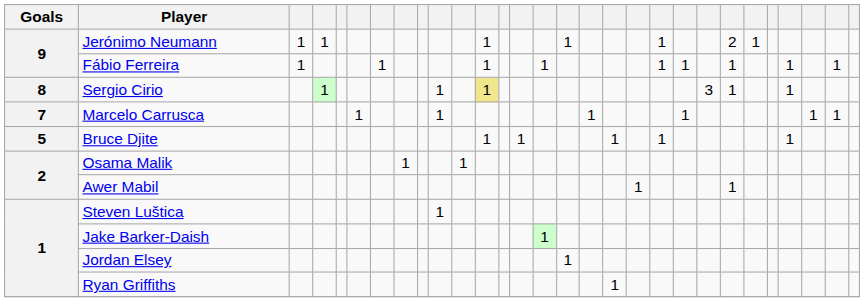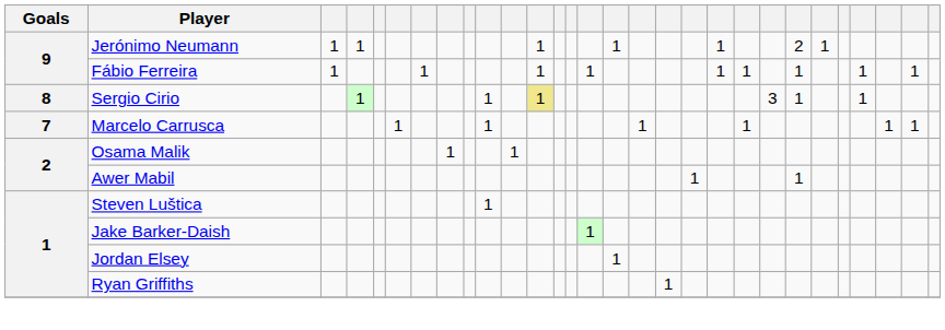 <table class="wikitable" style="text-align:center; font-size:90%;" width=800>
 <tr>
 <th>Goals</th>
 <th>Player</th>
 <th></th>
 <th></th>
 <th></th>
 <th></th>
 <th></th>
 <th></th>
 <th></th>
 <th></th>
 <th></th>
 <th></th>
 <th></th>
 <th></th>
 <th></th>
 <th></th>
 <th></th>
 <th></th>
 <th></th>
 <th></th>
 <th></th>
 <th></th>
 <th></th>
 <th></th>
 <th></th>
 <th></th>
 <th></th>
 <th></th>
 <th></th>
 </tr>
 <tr>
 <th rowspan=2>9</th>
 <td align="left"> <a href='#'>Jerónimo Neumann</a></td>
 <td>1</td>
 <td>1</td>
 <td></td>
 <td></td>
 <td></td>
 <td></td>
 <td></td>
 <td></td>
 <td></td>
 <td>1</td>
 <td></td>
 <td></td>
 <td></td>
 <td>1</td>
 <td></td>
 <td></td>
 <td></td>
 <td>1</td>
 <td></td>
 <td></td>
 <td>2</td>
 <td>1</td>
 <td></td>
 <td></td>
 <td></td>
 <td></td>
 <td></td>
 </tr>
 <tr>
 <td align="left"> <a href='#'>Fábio Ferreira</a></td>
 <td>1</td>
 <td></td>
 <td></td>
 <td></td>
 <td>1</td>
 <td></td>
 <td></td>
 <td></td>
 <td></td>
 <td>1</td>
 <td></td>
 <td></td>
 <td>1</td>
 <td></td>
 <td></td>
 <td></td>
 <td></td>
 <td>1</td>
 <td>1</td>
 <td></td>
 <td>1</td>
 <td></td>
 <td></td>
 <td>1</td>
 <td></td>
 <td>1</td>
 <td></td>
 </tr>
 <tr>
 <th rowspan=1>8</th>
 <td align="left"> <a href='#'>Sergio Cirio</a></td>
 <td></td>
 <td style="background:#ccffcc;">1</td>
 <td></td>
 <td></td>
 <td></td>
 <td></td>
 <td></td>
 <td>1</td>
 <td></td>
 <td style="background: khaki;">1</td>
 <td></td>
 <td></td>
 <td></td>
 <td></td>
 <td></td>
 <td></td>
 <td></td>
 <td></td>
 <td></td>
 <td>3</td>
 <td>1</td>
 <td></td>
 <td></td>
 <td>1</td>
 <td></td>
 <td></td>
 <td></td>
 </tr>
 <tr>
 <th rowspan=1>7</th>
 <td align="left"> <a href='#'>Marcelo Carrusca</a></td>
 <td></td>
 <td></td>
 <td></td>
 <td>1</td>
 <td></td>
 <td></td>
 <td></td>
 <td>1</td>
 <td></td>
 <td></td>
 <td></td>
 <td></td>
 <td></td>
 <td></td>
 <td>1</td>
 <td></td>
 <td></td>
 <td></td>
 <td>1</td>
 <td></td>
 <td></td>
 <td></td>
 <td></td>
 <td></td>
 <td>1</td>
 <td>1</td>
-<td></td>
-</tr>
-<tr>
-<th rowspan=1>5</th>
-<td align="left"> <a href='#'>Bruce Djite</a></td>
-<td></td>
-<td></td>
-<td></td>
-<td></td>
-<td></td>
-<td></td>
-<td></td>
-<td></td>
-<td></td>
-<td>1</td>
-<td></td>
-<td>1</td>
-<td></td>
-<td></td>
-<td></td>
-<td>1</td>
-<td></td>
-<td>1</td>
-<td></td>
-<td></td>
-<td></td>
-<td></td>
-<td></td>
-<td>1</td>
-<td></td>
-<td></td>
 <td></td>
 </tr>
 <tr>
 <th rowspan=2>2</th>
 <td align="left"> <a href='#'>Osama Malik</a></td>
 <td></td>
 <td></td>
 <td></td>
 <td></td>
 <td></td>
 <td>1</td>
 <td></td>
 <td></td>
 <td>1</td>
 <td></td>
 <td></td>
 <td></td>
 <td></td>
 <td></td>
 <td></td>
 <td></td>
 <td></td>
 <td></td>
 <td></td>
 <td></td>
 <td></td>
 <td></td>
 <td></td>
 <td></td>
 <td></td>
 <td></td>
 <td></td>
 </tr>
 <tr>
 <td align="left"> <a href='#'>Awer Mabil</a></td>
 <td></td>
 <td></td>
 <td></td>
 <td></td>
 <td></td>
 <td></td>
 <td></td>
 <td></td>
 <td></td>
 <td></td>
 <td></td>
 <td></td>
 <td></td>
 <td></td>
 <td></td>
 <td></td>
 <td>1</td>
 <td></td>
 <td></td>
 <td></td>
 <td>1</td>
 <td></td>
 <td></td>
 <td></td>
 <td></td>
 <td></td>
 <td></td>
 </tr>
 <tr>
 <th rowspan=4>1</th>
 <td align="left"> <a href='#'>Steven Luštica</a></td>
 <td></td>
 <td></td>
 <td></td>
 <td></td>
 <td></td>
 <td></td>
 <td></td>
 <td>1</td>
 <td></td>
 <td></td>
 <td></td>
 <td></td>
 <td></td>
 <td></td>
 <td></td>
 <td></td>
 <td></td>
 <td></td>
 <td></td>
 <td></td>
 <td></td>
 <td></td>
 <td></td>
 <td></td>
 <td></td>
 <td></td>
 <td></td>
 </tr>
 <tr>
 <td align="left"> <a href='#'>Jake Barker-Daish</a></td>
 <td></td>
 <td></td>
 <td></td>
 <td></td>
 <td></td>
 <td></td>
 <td></td>
 <td></td>
 <td></td>
 <td></td>
 <td></td>
 <td></td>
 <td style="background:#ccffcc;">1</td>
 <td></td>
 <td></td>
 <td></td>
 <td></td>
 <td></td>
 <td></td>
 <td></td>
 <td></td>
 <td></td>
 <td></td>
 <td></td>
 <td></td>
 <td></td>
 <td></td>
 </tr>
 <tr>
 <td align="left"> <a href='#'>Jordan Elsey</a></td>
 <td></td>
 <td></td>
 <td></td>
 <td></td>
 <td></td>
 <td></td>
 <td></td>
 <td></td>
 <td></td>
 <td></td>
 <td></td>
 <td></td>
 <td></td>
 <td>1</td>
 <td></td>
 <td></td>
 <td></td>
 <td></td>
 <td></td>
 <td></td>
 <td></td>
 <td></td>
 <td></td>
 <td></td>
 <td></td>
 <td></td>
 <td></td>
 </tr>
 <tr>
 <td align="left"> <a href='#'>Ryan Griffiths</a></td>
 <td></td>
 <td></td>
 <td></td>
 <td></td>
 <td></td>
 <td></td>
 <td></td>
 <td></td>
 <td></td>
 <td></td>
 <td></td>
 <td></td>
 <td></td>
 <td></td>
 <td></td>
 <td>1</td>
 <td></td>
 <td></td>
 <td></td>
 <td></td>
 <td></td>
 <td></td>
 <td></td>
 <td></td>
 <td></td>
 <td></td>
 <td></td>
 </tr>
 <tr>
 </tr>
 </table>
